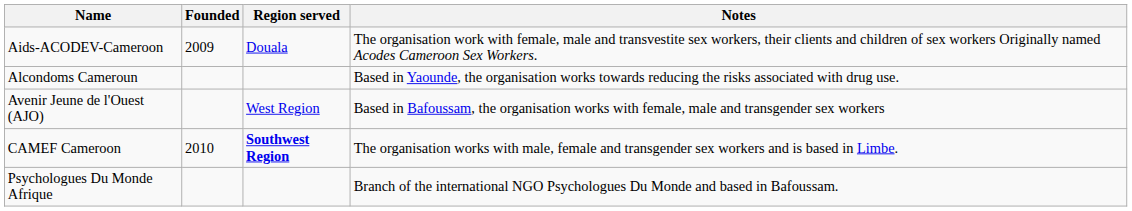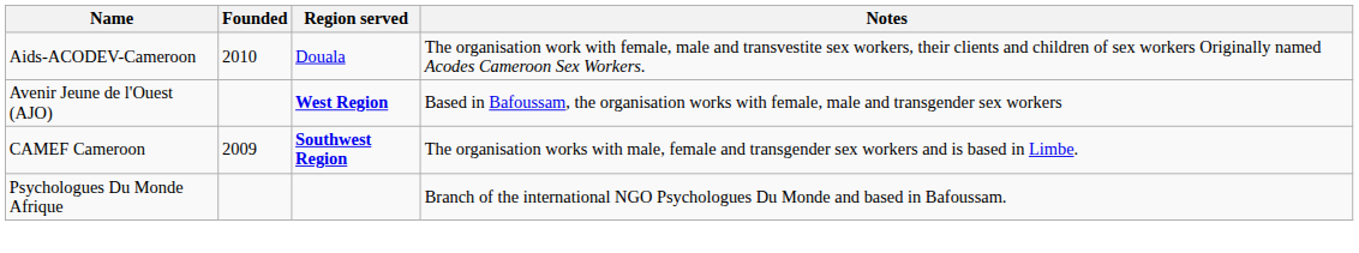 <table class="wikitable sortable">
 <tr>
 <th>Name</th>
 <th>Founded</th>
 <th>Region served</th>
 <th>Notes</th>
 </tr>
 <tr>
 <td>Aids-ACODEV-Cameroon</td>
-<td>2009</td>
+<td>2010</td>
 <td><a href='#'>Douala</a></td>
 <td>The organisation work with female, male and transvestite sex workers, their clients and children of sex workers Originally named <em>Acodes Cameroon Sex Workers</em>.</td>
 </tr>
 <tr>
-<td>Alcondoms Cameroun</td>
-<td></td>
-<td></td>
-<td>Based in <a href='#'>Yaounde</a>, the organisation works towards reducing the risks associated with drug use.</td>
-</tr>
-<tr>
 <td>Avenir Jeune de l'Ouest (AJO)</td>
 <td></td>
-<td><a href='#'>West Region</a></td>
+<td><strong><a href='#'>West Region</a></strong></td>
 <td>Based in <a href='#'>Bafoussam</a>, the organisation works with female, male and transgender sex workers</td>
 </tr>
 <tr>
 <td>CAMEF Cameroon</td>
-<td>2010</td>
+<td>2009</td>
 <td><strong><a href='#'>Southwest Region</a></strong></td>
 <td>The organisation works with male, female and transgender sex workers and is based in <a href='#'>Limbe</a>.</td>
 </tr>
 <tr>
 <td>Psychologues Du Monde Afrique</td>
 <td></td>
 <td></td>
 <td>Branch of the international NGO Psychologues Du Monde and based in Bafoussam.</td>
 </tr>
 </table>
